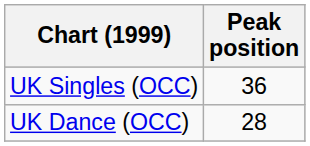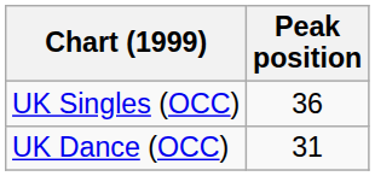 <table class="wikitable sortable">
 <tr>
 <th>Chart (1999)</th>
 <th>Peak<br>position</th>
 </tr>
 <tr>
 <td><a href='#'>UK Singles</a> (<a href='#'>OCC</a>)</td>
 <td style="text-align:center;">36</td>
 </tr>
 <tr>
 <td><a href='#'>UK Dance</a> (<a href='#'>OCC</a>)</td>
-<td style="text-align:center;">28</td>
+<td style="text-align:center;">31</td>
 </tr>
 </table>
